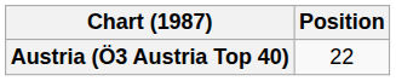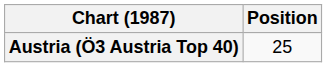 <table class="wikitable plainrowheaders" style="text-align:center">
 <tr>
 <th scope="col">Chart (1987)</th>
 <th scope="col">Position</th>
 </tr>
 <tr>
 <th scope="row">Austria (Ö3 Austria Top 40)</th>
-<td>22</td>
+<td>25</td>
 </tr>
 </table>
